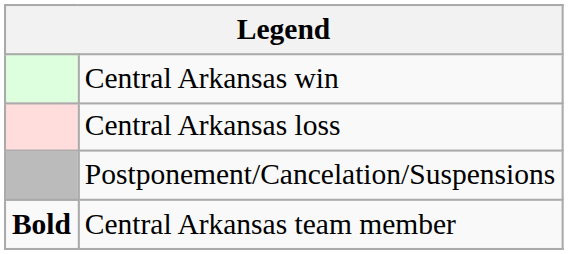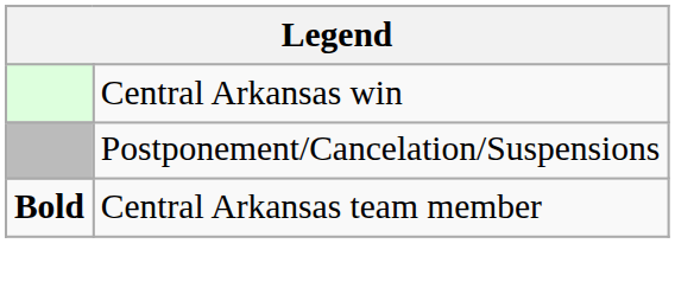 <table class="wikitable" style="font-size:90%">
 <tr>
 <th colspan="2">Legend</th>
 </tr>
 <tr>
 <td bgcolor="#ddffdd"> </td>
 <td>Central Arkansas win</td>
-</tr>
-<tr>
-<td bgcolor="#ffdddd"> </td>
-<td>Central Arkansas loss</td>
 </tr>
 <tr>
 <td bgcolor="#bbbbbb"> </td>
 <td>Postponement/Cancelation/Suspensions</td>
 </tr>
 <tr>
 <td><strong>Bold</strong></td>
 <td>Central Arkansas team member</td>
 </tr>
 </table>
